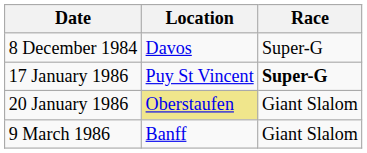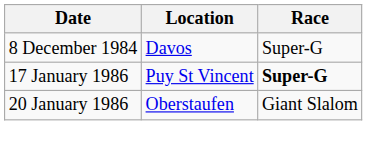 <table class="wikitable">
 <tr>
 <th><strong>Date</strong></th>
 <th><strong>Location</strong></th>
 <th><strong>Race</strong></th>
 </tr>
 <tr>
 <td>8 December 1984</td>
 <td> <a href='#'>Davos</a></td>
 <td>Super-G</td>
 </tr>
 <tr>
 <td>17 January 1986</td>
 <td> <a href='#'>Puy St Vincent</a></td>
 <td><strong>Super-G</strong></td>
 </tr>
 <tr>
 <td>20 January 1986</td>
-<td style="background: khaki;"> <a href='#'>Oberstaufen</a></td>
-<td>Giant Slalom</td>
-</tr>
-<tr>
-<td>9 March 1986</td>
-<td> <a href='#'>Banff</a></td>
+<td> <a href='#'>Oberstaufen</a></td>
 <td>Giant Slalom</td>
 </tr>
 </table>
